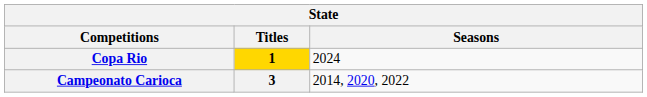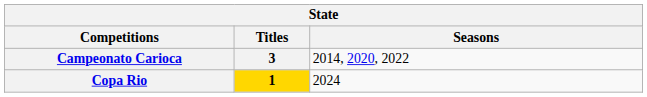 <table class="wikitable">
 <tr>
 <th colspan="3">State</th>
 </tr>
 <tr>
 <th style="width:260px">Competitions</th>
 <th style="width:80px">Titles</th>
 <th style="width:380px">Seasons</th>
 </tr>
 <tr>
+<th style="text-align:center"><a href='#'>Campeonato Carioca</a></th>
+<th style="text-align:center"><strong>3</strong></th>
+<td align="left">2014, <a href='#'>2020</a>, 2022</td>
+</tr>
+<tr>
 <th style="text-align:center"><a href='#'>Copa Rio</a></th>
 <td bgcolor="gold" style="text-align:center"><strong>1</strong></td>
 <td align="left">2024</td>
 </tr>
-<tr>
-<th style="text-align:center"><a href='#'>Campeonato Carioca</a></th>
-<th style="text-align:center"><strong>3</strong></th>
-<td align="left">2014, <a href='#'>2020</a>, 2022</td>
-</tr>
 </table>
